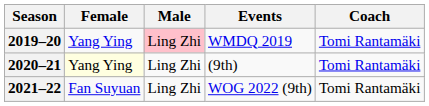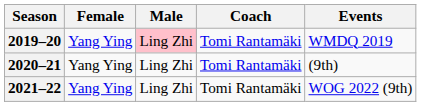 <table class="wikitable">
 <tr>
 <th scope="col">Season</th>
 <th scope="col">Female</th>
 <th scope="col">Male</th>
+<th scope="col">Coach</th>
 <th scope="col">Events</th>
-<th scope="col">Coach</th>
 </tr>
 <tr>
 <th scope="row">2019–20</th>
 <td><a href='#'>Yang Ying</a></td>
 <td style="background: pink;">Ling Zhi</td>
+<td><a href='#'>Tomi Rantamäki</a></td>
 <td><a href='#'>WMDQ 2019</a> </td>
-<td><a href='#'>Tomi Rantamäki</a></td>
 </tr>
 <tr>
 <th scope="row">2020–21</th>
-<td style="background: lightyellow;">Yang Ying</td>
+<td>Yang Ying</td>
 <td>Ling Zhi</td>
+<td><a href='#'>Tomi Rantamäki</a></td>
 <td> (9th)</td>
-<td><a href='#'>Tomi Rantamäki</a></td>
 </tr>
 <tr>
 <th scope="row">2021–22</th>
-<td><a href='#'>Fan Suyuan</a></td>
+<td><a href='#'>Yang Ying</a></td>
 <td>Ling Zhi</td>
+<td>Tomi Rantamäki</td>
 <td><a href='#'>WOG 2022</a> (9th)</td>
-<td>Tomi Rantamäki</td>
 </tr>
 </table>
